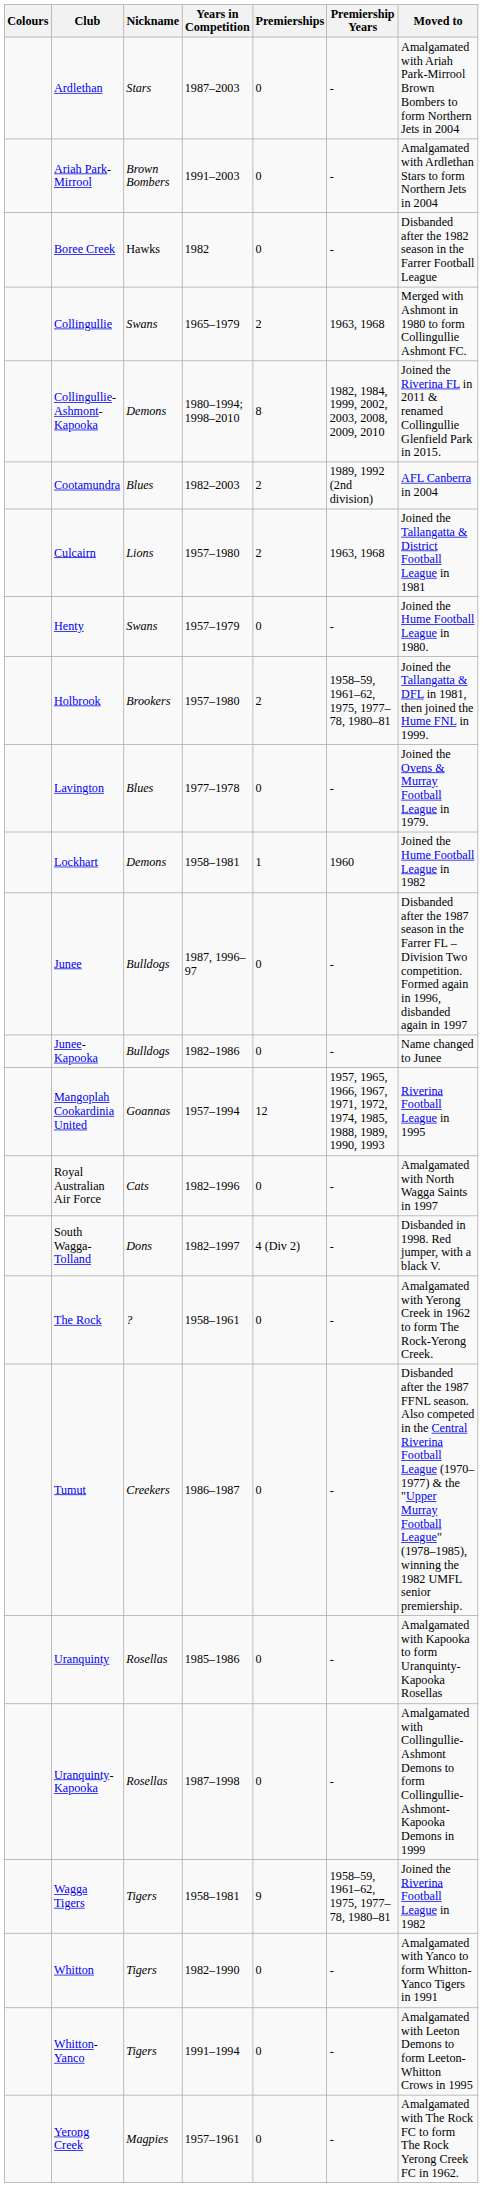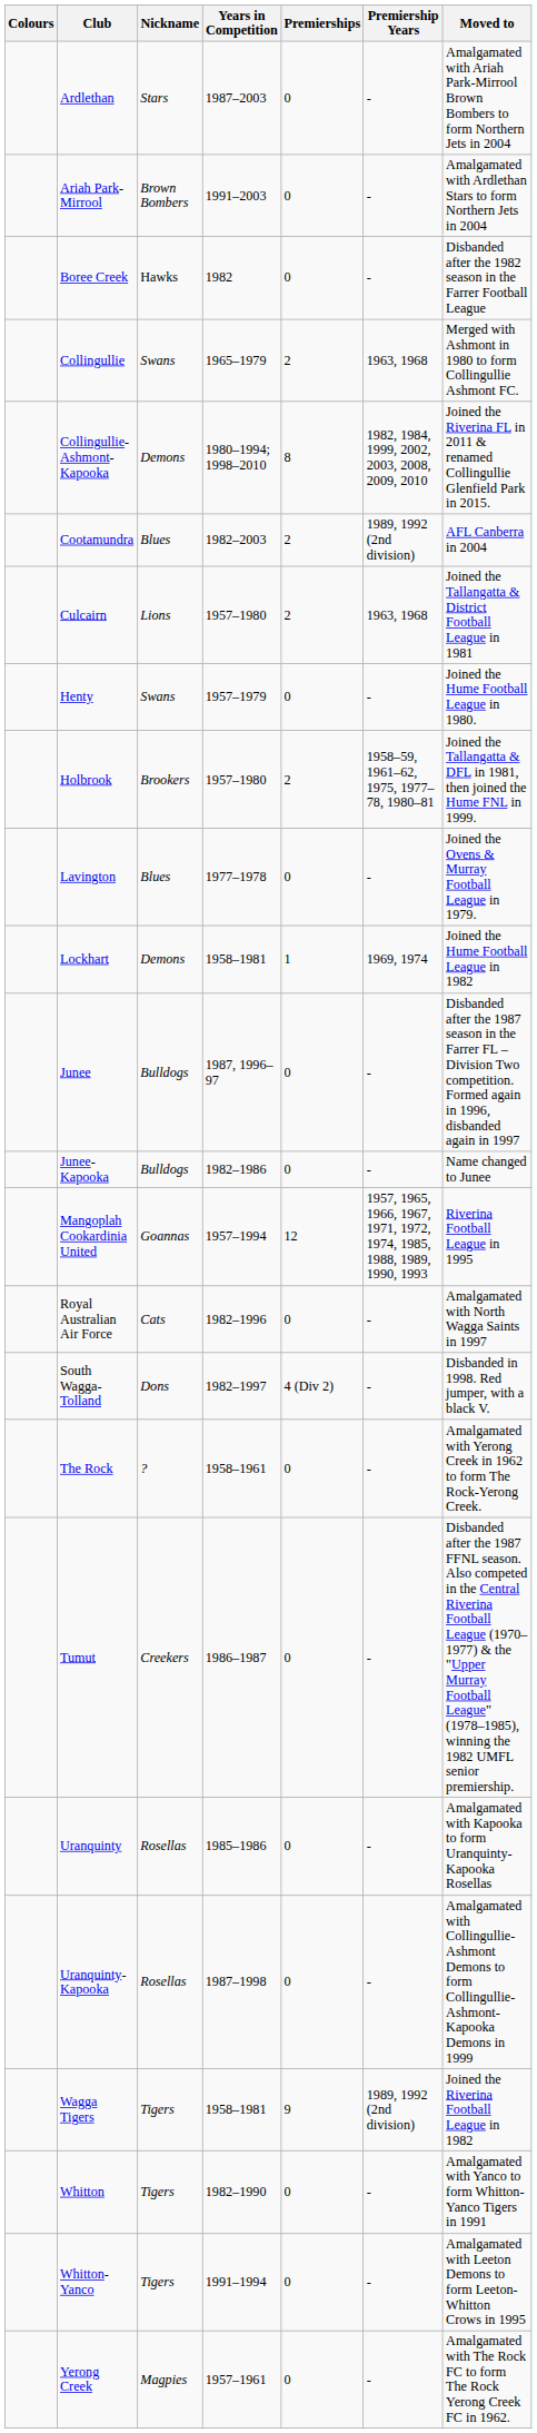 <table class="wikitable sortable" " style="width:100%">
 <tr>
 <th>Colours</th>
 <th>Club</th>
 <th>Nickname</th>
 <th>Years in Competition</th>
 <th>Premierships</th>
 <th>Premiership Years</th>
 <th>Moved to</th>
 </tr>
 <tr>
 <td></td>
 <td><a href='#'>Ardlethan</a></td>
 <td><em>Stars</em></td>
 <td>1987–2003</td>
 <td>0</td>
 <td>-</td>
 <td>Amalgamated with Ariah Park-Mirrool Brown Bombers to form Northern Jets in 2004</td>
 </tr>
 <tr>
 <td></td>
 <td><a href='#'>Ariah Park</a>-<a href='#'>Mirrool</a></td>
 <td><em>Brown Bombers</em></td>
 <td>1991–2003</td>
 <td>0</td>
 <td>-</td>
 <td>Amalgamated with Ardlethan Stars to form Northern Jets in 2004</td>
 </tr>
 <tr>
 <td></td>
 <td><a href='#'>Boree Creek</a></td>
 <td>Hawks</td>
 <td>1982</td>
 <td>0</td>
 <td>-</td>
 <td>Disbanded after the 1982 season in the Farrer Football League</td>
 </tr>
 <tr>
 <td></td>
 <td><a href='#'>Collingullie</a></td>
 <td><em>Swans</em></td>
 <td>1965–1979</td>
 <td>2</td>
 <td>1963, 1968</td>
 <td>Merged with Ashmont in 1980 to form Collingullie Ashmont FC.</td>
 </tr>
 <tr>
 <td></td>
 <td><a href='#'>Collingullie</a>-<a href='#'>Ashmont</a>-<a href='#'>Kapooka</a></td>
 <td><em>Demons</em></td>
 <td>1980–1994; 1998–2010</td>
 <td>8</td>
 <td>1982, 1984, 1999, 2002, 2003, 2008, 2009, 2010</td>
 <td>Joined the <a href='#'>Riverina FL</a> in 2011 & renamed Collingullie Glenfield Park in 2015.</td>
 </tr>
 <tr>
 <td></td>
 <td><a href='#'>Cootamundra</a></td>
 <td><em>Blues</em></td>
 <td>1982–2003</td>
 <td>2</td>
 <td>1989, 1992 (2nd division)</td>
 <td><a href='#'>AFL Canberra</a> in 2004</td>
 </tr>
 <tr>
 <td></td>
 <td><a href='#'>Culcairn</a></td>
 <td><em>Lions</em></td>
 <td>1957–1980</td>
 <td>2</td>
 <td>1963, 1968</td>
 <td>Joined the <a href='#'>Tallangatta & District Football League</a> in 1981</td>
 </tr>
 <tr>
 <td></td>
 <td><a href='#'>Henty</a></td>
 <td><em>Swans</em></td>
 <td>1957–1979</td>
 <td>0</td>
 <td>-</td>
 <td>Joined the <a href='#'>Hume Football League</a> in 1980.</td>
 </tr>
 <tr>
 <td></td>
 <td><a href='#'>Holbrook</a></td>
 <td><em>Brookers</em></td>
 <td>1957–1980</td>
 <td>2</td>
 <td>1958–59, 1961–62, 1975, 1977–78, 1980–81</td>
 <td>Joined the <a href='#'>Tallangatta & DFL</a> in 1981, then joined the <a href='#'>Hume FNL</a> in 1999.</td>
 </tr>
 <tr>
 <td></td>
 <td><a href='#'>Lavington</a></td>
 <td><em>Blues</em></td>
 <td>1977–1978</td>
 <td>0</td>
 <td>-</td>
 <td>Joined the <a href='#'>Ovens & Murray Football League</a> in 1979.</td>
 </tr>
 <tr>
 <td></td>
 <td><a href='#'>Lockhart</a></td>
 <td><em>Demons</em></td>
 <td>1958–1981</td>
 <td>1</td>
-<td>1960</td>
+<td>1969, 1974</td>
 <td>Joined the <a href='#'>Hume Football League</a> in 1982</td>
 </tr>
 <tr>
 <td></td>
 <td><a href='#'>Junee</a></td>
 <td><em>Bulldogs</em></td>
 <td>1987, 1996–97</td>
 <td>0</td>
 <td>-</td>
 <td>Disbanded after the 1987 season in the Farrer FL – Division Two competition. Formed again in 1996, disbanded again in 1997</td>
 </tr>
 <tr>
 <td></td>
 <td><a href='#'>Junee</a>-<a href='#'>Kapooka</a></td>
 <td><em>Bulldogs</em></td>
 <td>1982–1986</td>
 <td>0</td>
 <td>-</td>
 <td>Name changed to Junee</td>
 </tr>
 <tr>
 <td></td>
 <td><a href='#'>Mangoplah Cookardinia United</a></td>
 <td><em>Goannas</em></td>
 <td>1957–1994</td>
 <td>12</td>
 <td>1957, 1965, 1966, 1967, 1971, 1972, 1974, 1985, 1988, 1989, 1990, 1993</td>
 <td><a href='#'>Riverina Football League</a> in 1995</td>
 </tr>
 <tr>
 <td></td>
 <td>Royal Australian Air Force</td>
 <td><em>Cats</em></td>
 <td>1982–1996</td>
 <td>0</td>
 <td>-</td>
 <td>Amalgamated with North Wagga Saints in 1997</td>
 </tr>
 <tr>
 <td></td>
 <td>South Wagga-<a href='#'>Tolland</a></td>
 <td><em>Dons</em></td>
 <td>1982–1997</td>
 <td>4 (Div 2)</td>
 <td>-</td>
 <td>Disbanded in 1998. Red jumper, with a black V.</td>
 </tr>
 <tr>
 <td></td>
 <td><a href='#'>The Rock</a></td>
 <td><em>?</em></td>
 <td>1958–1961</td>
 <td>0</td>
 <td>-</td>
 <td>Amalgamated with Yerong Creek in 1962 to form The Rock-Yerong Creek.</td>
 </tr>
 <tr>
 <td></td>
 <td><a href='#'>Tumut</a></td>
 <td><em>Creekers</em></td>
 <td>1986–1987</td>
 <td>0</td>
 <td>-</td>
 <td>Disbanded after the 1987 FFNL season. Also competed in the <a href='#'>Central Riverina Football League</a> (1970–1977) & the "<a href='#'>Upper Murray Football League</a>" (1978–1985), winning the 1982 UMFL senior premiership.</td>
 </tr>
 <tr>
 <td></td>
 <td><a href='#'>Uranquinty</a></td>
 <td><em>Rosellas</em></td>
 <td>1985–1986</td>
 <td>0</td>
 <td>-</td>
 <td>Amalgamated with Kapooka to form Uranquinty-Kapooka Rosellas</td>
 </tr>
 <tr>
 <td></td>
 <td><a href='#'>Uranquinty</a>-<a href='#'>Kapooka</a></td>
 <td><em>Rosellas</em></td>
 <td>1987–1998</td>
 <td>0</td>
 <td>-</td>
 <td>Amalgamated with Collingullie-Ashmont Demons to form Collingullie-Ashmont-Kapooka Demons in 1999</td>
 </tr>
 <tr>
 <td></td>
 <td><a href='#'>Wagga Tigers</a></td>
 <td><em>Tigers</em></td>
 <td>1958–1981</td>
 <td>9</td>
-<td>1958–59, 1961–62, 1975, 1977–78, 1980–81</td>
+<td>1989, 1992 (2nd division)</td>
 <td>Joined the <a href='#'>Riverina Football League</a> in 1982</td>
 </tr>
 <tr>
 <td></td>
 <td><a href='#'>Whitton</a></td>
 <td><em>Tigers</em></td>
 <td>1982–1990</td>
 <td>0</td>
 <td>-</td>
 <td>Amalgamated with Yanco to form Whitton-Yanco Tigers in 1991</td>
 </tr>
 <tr>
 <td></td>
 <td><a href='#'>Whitton</a>-<a href='#'>Yanco</a></td>
 <td><em>Tigers</em></td>
 <td>1991–1994</td>
 <td>0</td>
 <td>-</td>
 <td>Amalgamated with Leeton Demons to form Leeton-Whitton Crows in 1995</td>
 </tr>
 <tr>
 <td></td>
 <td><a href='#'>Yerong Creek</a></td>
 <td><em>Magpies</em></td>
 <td>1957–1961</td>
 <td>0</td>
 <td>-</td>
 <td>Amalgamated with The Rock FC to form The Rock Yerong Creek FC in 1962.</td>
 </tr>
 </table>
